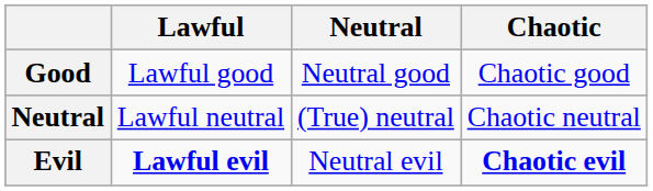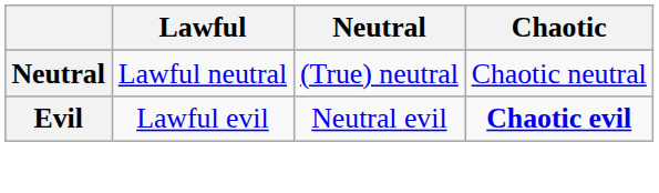 <table class="wikitable" style="margin-left:auto; margin-right:auto; text-align:center">
 <tr>
 <th></th>
 <th scope="col">Lawful</th>
 <th scope="col">Neutral</th>
 <th scope="col">Chaotic</th>
-</tr>
-<tr>
-<th scope="row">Good</th>
-<td><a href='#'>Lawful good</a></td>
-<td><a href='#'>Neutral good</a></td>
-<td><a href='#'>Chaotic good</a></td>
 </tr>
 <tr>
 <th scope="row">Neutral</th>
 <td><a href='#'>Lawful neutral</a></td>
 <td><a href='#'>(True) neutral</a></td>
 <td><a href='#'>Chaotic neutral</a></td>
 </tr>
 <tr>
 <th scope="row">Evil</th>
-<td><strong><a href='#'>Lawful evil</a></strong></td>
+<td><a href='#'>Lawful evil</a></td>
 <td><a href='#'>Neutral evil</a></td>
 <td><strong><a href='#'>Chaotic evil</a></strong></td>
 </tr>
 </table>
